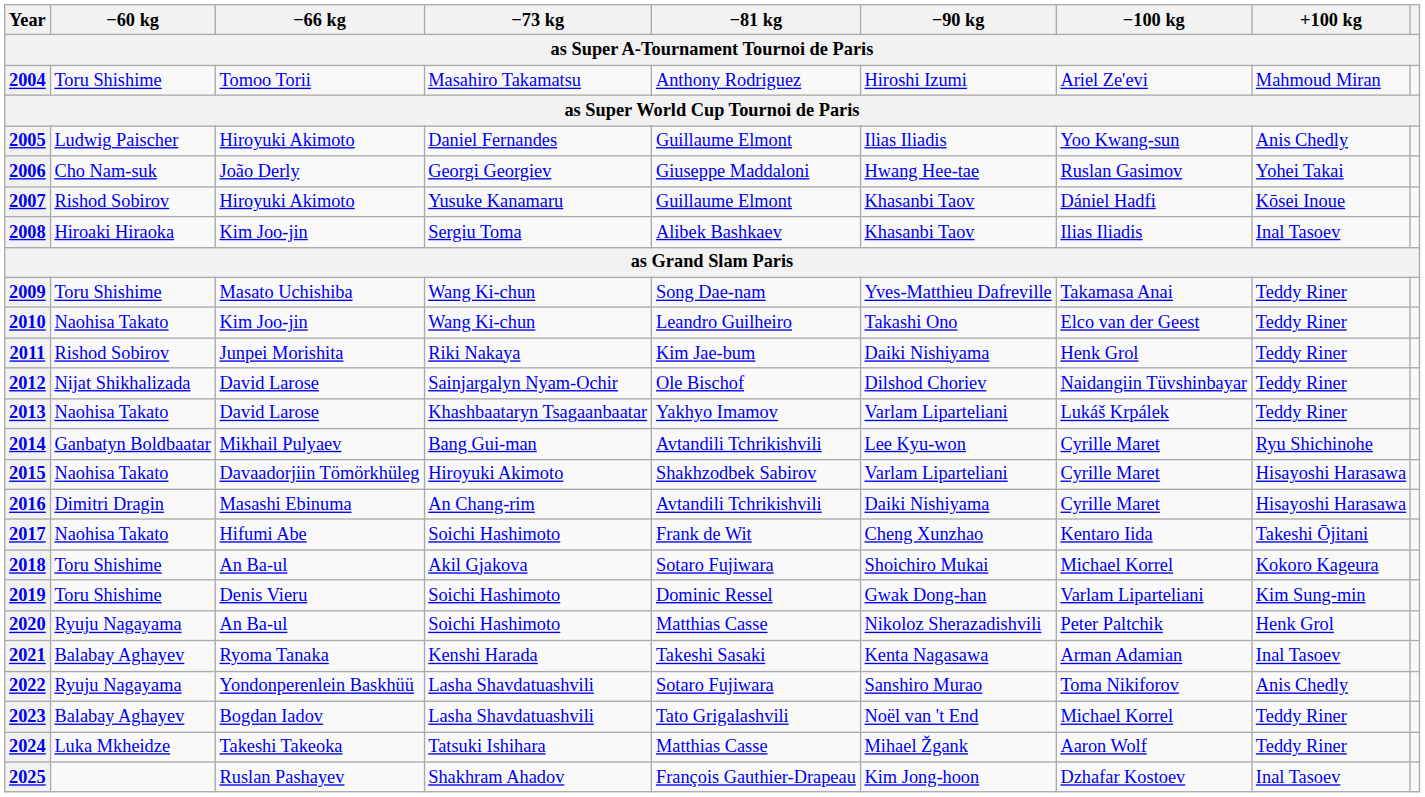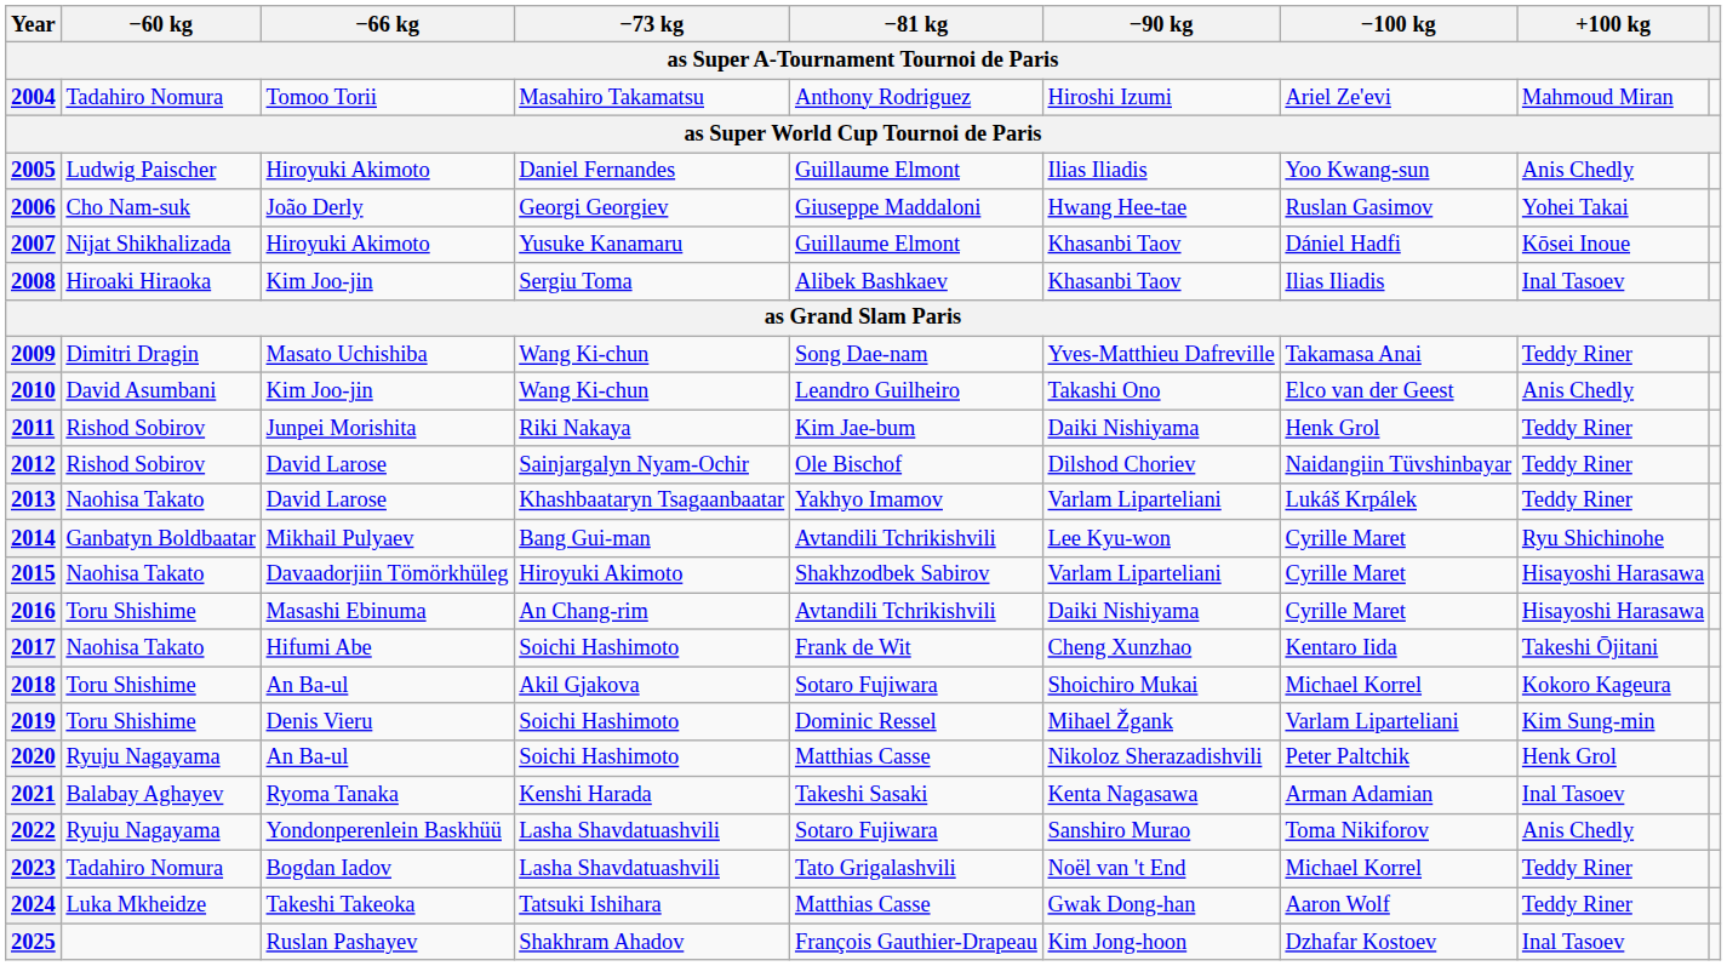 <table class=wikitable style="font-size:85%;">
 <tr>
 <th>Year</th>
 <th>−60 kg</th>
 <th>−66 kg</th>
 <th>−73 kg</th>
 <th>−81 kg</th>
 <th>−90 kg</th>
 <th>−100 kg</th>
 <th>+100 kg</th>
 <th></th>
 </tr>
 <tr>
 <th colspan=9>as Super A-Tournament Tournoi de Paris</th>
 </tr>
 <tr>
 <th><a href='#'>2004</a></th>
-<td> <a href='#'>Toru Shishime</a></td>
+<td> <a href='#'>Tadahiro Nomura</a></td>
 <td> <a href='#'>Tomoo Torii</a></td>
 <td> <a href='#'>Masahiro Takamatsu</a></td>
 <td> <a href='#'>Anthony Rodriguez</a></td>
 <td> <a href='#'>Hiroshi Izumi</a></td>
 <td> <a href='#'>Ariel Ze'evi</a></td>
 <td> <a href='#'>Mahmoud Miran</a></td>
 <td></td>
 </tr>
 <tr>
 <th colspan=9>as Super World Cup Tournoi de Paris</th>
 </tr>
 <tr>
 <th><a href='#'>2005</a></th>
 <td> <a href='#'>Ludwig Paischer</a></td>
 <td> <a href='#'>Hiroyuki Akimoto</a></td>
 <td> <a href='#'>Daniel Fernandes</a></td>
 <td> <a href='#'>Guillaume Elmont</a></td>
 <td> <a href='#'>Ilias Iliadis</a></td>
 <td> <a href='#'>Yoo Kwang-sun</a></td>
 <td> <a href='#'>Anis Chedly</a></td>
 <td></td>
 </tr>
 <tr>
 <th><a href='#'>2006</a></th>
 <td> <a href='#'>Cho Nam-suk</a></td>
 <td> <a href='#'>João Derly</a></td>
 <td> <a href='#'>Georgi Georgiev</a></td>
 <td> <a href='#'>Giuseppe Maddaloni</a></td>
 <td> <a href='#'>Hwang Hee-tae</a></td>
 <td> <a href='#'>Ruslan Gasimov</a></td>
 <td> <a href='#'>Yohei Takai</a></td>
 <td></td>
 </tr>
 <tr>
 <th><a href='#'>2007</a></th>
-<td> <a href='#'>Rishod Sobirov</a></td>
+<td> <a href='#'>Nijat Shikhalizada</a></td>
 <td> <a href='#'>Hiroyuki Akimoto</a></td>
 <td> <a href='#'>Yusuke Kanamaru</a></td>
 <td> <a href='#'>Guillaume Elmont</a></td>
 <td> <a href='#'>Khasanbi Taov</a></td>
 <td> <a href='#'>Dániel Hadfi</a></td>
 <td> <a href='#'>Kōsei Inoue</a></td>
 <td></td>
 </tr>
 <tr>
 <th><a href='#'>2008</a></th>
 <td> <a href='#'>Hiroaki Hiraoka</a></td>
 <td> <a href='#'>Kim Joo-jin</a></td>
 <td> <a href='#'>Sergiu Toma</a></td>
 <td> <a href='#'>Alibek Bashkaev</a></td>
 <td> <a href='#'>Khasanbi Taov</a></td>
 <td> <a href='#'>Ilias Iliadis</a></td>
 <td> <a href='#'>Inal Tasoev</a></td>
 <td></td>
 </tr>
 <tr>
 <th colspan=9>as Grand Slam Paris</th>
 </tr>
 <tr>
 <th><a href='#'>2009</a></th>
-<td> <a href='#'>Toru Shishime</a></td>
+<td> <a href='#'>Dimitri Dragin</a></td>
 <td> <a href='#'>Masato Uchishiba</a></td>
 <td> <a href='#'>Wang Ki-chun</a></td>
 <td> <a href='#'>Song Dae-nam</a></td>
 <td> <a href='#'>Yves-Matthieu Dafreville</a></td>
 <td> <a href='#'>Takamasa Anai</a></td>
 <td> <a href='#'>Teddy Riner</a></td>
 <td></td>
 </tr>
 <tr>
 <th><a href='#'>2010</a></th>
-<td> <a href='#'>Naohisa Takato</a></td>
+<td> <a href='#'>David Asumbani</a></td>
 <td> <a href='#'>Kim Joo-jin</a></td>
 <td> <a href='#'>Wang Ki-chun</a></td>
 <td> <a href='#'>Leandro Guilheiro</a></td>
 <td> <a href='#'>Takashi Ono</a></td>
 <td> <a href='#'>Elco van der Geest</a></td>
-<td> <a href='#'>Teddy Riner</a></td>
+<td> <a href='#'>Anis Chedly</a></td>
 <td></td>
 </tr>
 <tr>
 <th><a href='#'>2011</a></th>
 <td> <a href='#'>Rishod Sobirov</a></td>
 <td> <a href='#'>Junpei Morishita</a></td>
 <td> <a href='#'>Riki Nakaya</a></td>
 <td> <a href='#'>Kim Jae-bum</a></td>
 <td> <a href='#'>Daiki Nishiyama</a></td>
 <td> <a href='#'>Henk Grol</a></td>
 <td> <a href='#'>Teddy Riner</a></td>
 <td></td>
 </tr>
 <tr>
 <th><a href='#'>2012</a></th>
-<td> <a href='#'>Nijat Shikhalizada</a></td>
+<td> <a href='#'>Rishod Sobirov</a></td>
 <td> <a href='#'>David Larose</a></td>
 <td> <a href='#'>Sainjargalyn Nyam-Ochir</a></td>
 <td> <a href='#'>Ole Bischof</a></td>
 <td> <a href='#'>Dilshod Choriev</a></td>
 <td> <a href='#'>Naidangiin Tüvshinbayar</a></td>
 <td> <a href='#'>Teddy Riner</a></td>
 <td></td>
 </tr>
 <tr>
 <th><a href='#'>2013</a></th>
 <td> <a href='#'>Naohisa Takato</a></td>
 <td> <a href='#'>David Larose</a></td>
 <td> <a href='#'>Khashbaataryn Tsagaanbaatar</a></td>
 <td> <a href='#'>Yakhyo Imamov</a></td>
 <td> <a href='#'>Varlam Liparteliani</a></td>
 <td> <a href='#'>Lukáš Krpálek</a></td>
 <td> <a href='#'>Teddy Riner</a></td>
 <td></td>
 </tr>
 <tr>
 <th><a href='#'>2014</a></th>
 <td> <a href='#'>Ganbatyn Boldbaatar</a></td>
 <td> <a href='#'>Mikhail Pulyaev</a></td>
 <td> <a href='#'>Bang Gui-man</a></td>
 <td> <a href='#'>Avtandili Tchrikishvili</a></td>
 <td> <a href='#'>Lee Kyu-won</a></td>
 <td> <a href='#'>Cyrille Maret</a></td>
 <td> <a href='#'>Ryu Shichinohe</a></td>
 <td></td>
 </tr>
 <tr>
 <th><a href='#'>2015</a></th>
 <td> <a href='#'>Naohisa Takato</a></td>
 <td> <a href='#'>Davaadorjiin Tömörkhüleg</a></td>
 <td> <a href='#'>Hiroyuki Akimoto</a></td>
 <td> <a href='#'>Shakhzodbek Sabirov</a></td>
 <td> <a href='#'>Varlam Liparteliani</a></td>
 <td> <a href='#'>Cyrille Maret</a></td>
 <td> <a href='#'>Hisayoshi Harasawa</a></td>
 <td></td>
 </tr>
 <tr>
 <th><a href='#'>2016</a></th>
-<td> <a href='#'>Dimitri Dragin</a></td>
+<td> <a href='#'>Toru Shishime</a></td>
 <td> <a href='#'>Masashi Ebinuma</a></td>
 <td> <a href='#'>An Chang-rim</a></td>
 <td> <a href='#'>Avtandili Tchrikishvili</a></td>
 <td> <a href='#'>Daiki Nishiyama</a></td>
 <td> <a href='#'>Cyrille Maret</a></td>
 <td> <a href='#'>Hisayoshi Harasawa</a></td>
 <td></td>
 </tr>
 <tr>
 <th><a href='#'>2017</a></th>
 <td> <a href='#'>Naohisa Takato</a></td>
 <td> <a href='#'>Hifumi Abe</a></td>
 <td> <a href='#'>Soichi Hashimoto</a></td>
 <td> <a href='#'>Frank de Wit</a></td>
 <td> <a href='#'>Cheng Xunzhao</a></td>
 <td> <a href='#'>Kentaro Iida</a></td>
 <td> <a href='#'>Takeshi Ōjitani</a></td>
 <td></td>
 </tr>
 <tr>
 <th><a href='#'>2018</a></th>
 <td> <a href='#'>Toru Shishime</a></td>
 <td> <a href='#'>An Ba-ul</a></td>
 <td> <a href='#'>Akil Gjakova</a></td>
 <td> <a href='#'>Sotaro Fujiwara</a></td>
 <td> <a href='#'>Shoichiro Mukai</a></td>
 <td> <a href='#'>Michael Korrel</a></td>
 <td> <a href='#'>Kokoro Kageura</a></td>
 <td></td>
 </tr>
 <tr>
 <th><a href='#'>2019</a></th>
 <td> <a href='#'>Toru Shishime</a></td>
 <td> <a href='#'>Denis Vieru</a></td>
 <td> <a href='#'>Soichi Hashimoto</a></td>
 <td> <a href='#'>Dominic Ressel</a></td>
-<td> <a href='#'>Gwak Dong-han</a></td>
+<td> <a href='#'>Mihael Žgank</a></td>
 <td> <a href='#'>Varlam Liparteliani</a></td>
 <td> <a href='#'>Kim Sung-min</a></td>
 <td></td>
 </tr>
 <tr>
 <th><a href='#'>2020</a></th>
 <td> <a href='#'>Ryuju Nagayama</a></td>
 <td> <a href='#'>An Ba-ul</a></td>
 <td> <a href='#'>Soichi Hashimoto</a></td>
 <td> <a href='#'>Matthias Casse</a></td>
 <td> <a href='#'>Nikoloz Sherazadishvili</a></td>
 <td> <a href='#'>Peter Paltchik</a></td>
 <td> <a href='#'>Henk Grol</a></td>
 <td></td>
 </tr>
 <tr>
 <th><a href='#'>2021</a></th>
 <td> <a href='#'>Balabay Aghayev</a></td>
 <td> <a href='#'>Ryoma Tanaka</a></td>
 <td> <a href='#'>Kenshi Harada</a></td>
 <td> <a href='#'>Takeshi Sasaki</a></td>
 <td> <a href='#'>Kenta Nagasawa</a></td>
 <td> <a href='#'>Arman Adamian</a></td>
 <td> <a href='#'>Inal Tasoev</a></td>
 <td></td>
 </tr>
 <tr>
 <th><a href='#'>2022</a></th>
 <td> <a href='#'>Ryuju Nagayama</a></td>
 <td> <a href='#'>Yondonperenlein Baskhüü</a></td>
 <td> <a href='#'>Lasha Shavdatuashvili</a></td>
 <td> <a href='#'>Sotaro Fujiwara</a></td>
 <td> <a href='#'>Sanshiro Murao</a></td>
 <td> <a href='#'>Toma Nikiforov</a></td>
 <td> <a href='#'>Anis Chedly</a></td>
 <td></td>
 </tr>
 <tr>
 <th><a href='#'>2023</a></th>
-<td> <a href='#'>Balabay Aghayev</a></td>
+<td> <a href='#'>Tadahiro Nomura</a></td>
 <td> <a href='#'>Bogdan Iadov</a></td>
 <td> <a href='#'>Lasha Shavdatuashvili</a></td>
 <td> <a href='#'>Tato Grigalashvili</a></td>
 <td> <a href='#'>Noël van 't End</a></td>
 <td> <a href='#'>Michael Korrel</a></td>
 <td> <a href='#'>Teddy Riner</a></td>
 <td></td>
 </tr>
 <tr>
 <th><a href='#'>2024</a></th>
 <td> <a href='#'>Luka Mkheidze</a></td>
 <td> <a href='#'>Takeshi Takeoka</a></td>
 <td> <a href='#'>Tatsuki Ishihara</a></td>
 <td> <a href='#'>Matthias Casse</a></td>
-<td> <a href='#'>Mihael Žgank</a></td>
+<td> <a href='#'>Gwak Dong-han</a></td>
 <td> <a href='#'>Aaron Wolf</a></td>
 <td> <a href='#'>Teddy Riner</a></td>
 <td></td>
 </tr>
 <tr>
 <th><a href='#'>2025</a></th>
 <td> </td>
 <td> <a href='#'>Ruslan Pashayev</a></td>
 <td> <a href='#'>Shakhram Ahadov</a></td>
 <td> <a href='#'>François Gauthier-Drapeau</a></td>
 <td> <a href='#'>Kim Jong-hoon</a></td>
 <td> <a href='#'>Dzhafar Kostoev</a></td>
 <td> <a href='#'>Inal Tasoev</a></td>
 <td></td>
 </tr>
 </table>
